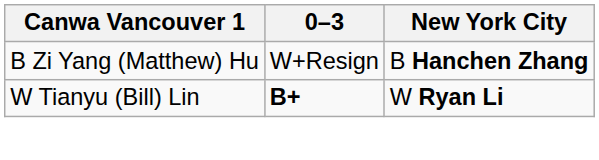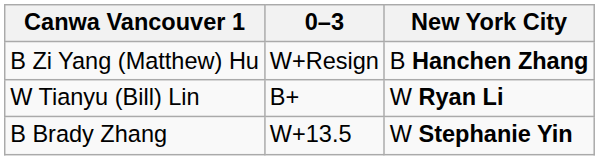 <table class="wikitable">
 <tr>
 <th>Canwa Vancouver 1</th>
 <th>0–3</th>
 <th>New York City</th>
 </tr>
 <tr>
 <td>B Zi Yang (Matthew) Hu</td>
 <td>W+Resign</td>
 <td>B <strong>Hanchen Zhang</strong></td>
 </tr>
 <tr>
 <td>W Tianyu (Bill) Lin</td>
-<td><strong>B+</strong></td>
+<td>B+</td>
 <td>W <strong>Ryan Li</strong></td>
 </tr>
+<tr>
+<td>B Brady Zhang</td>
+<td>W+13.5</td>
+<td>W <strong>Stephanie Yin</strong></td>
+</tr>
 </table>
